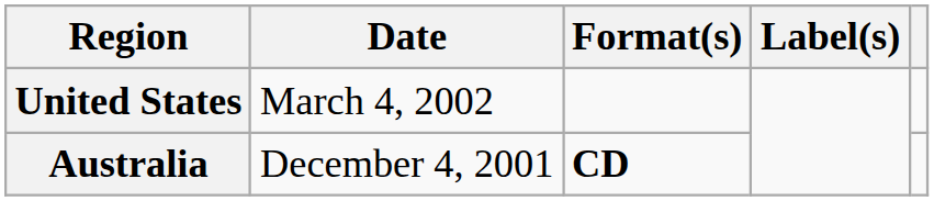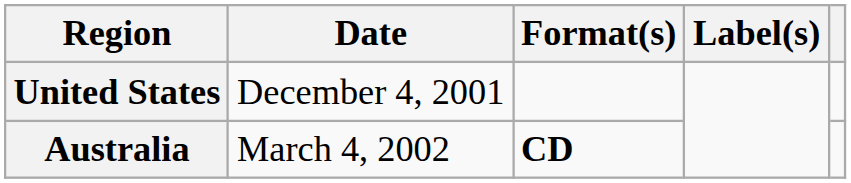 <table class="wikitable plainrowheaders">
 <tr>
 <th scope="col">Region</th>
 <th scope="col">Date</th>
 <th scope="col">Format(s)</th>
 <th scope="col">Label(s)</th>
 <th scope="col"></th>
 </tr>
 <tr>
 <th scope="row">United States</th>
-<td>March 4, 2002</td>
+<td>December 4, 2001</td>
 <td></td>
 <td rowspan="2"></td>
 <td></td>
 </tr>
 <tr>
 <th scope="row">Australia</th>
-<td>December 4, 2001</td>
+<td>March 4, 2002</td>
 <td><strong>CD</strong></td>
 <td></td>
 </tr>
 </table>
